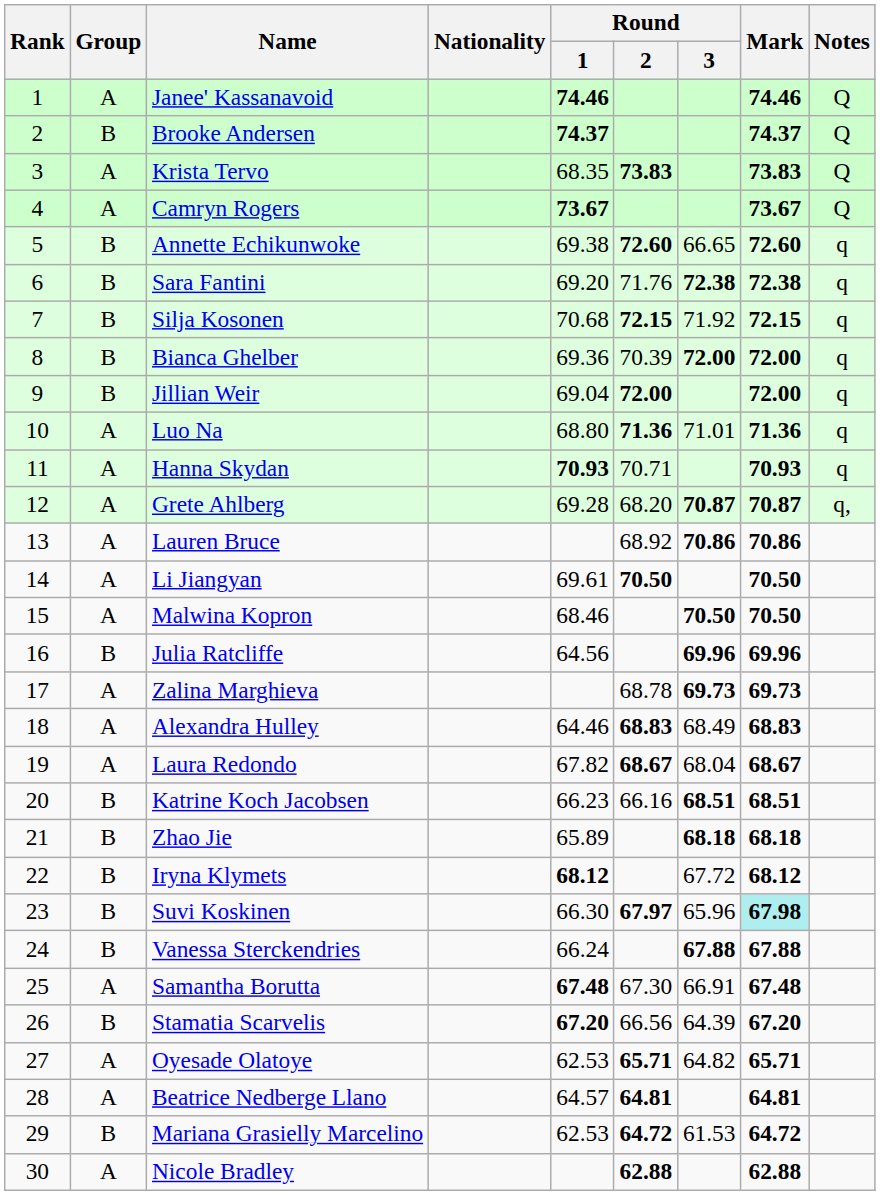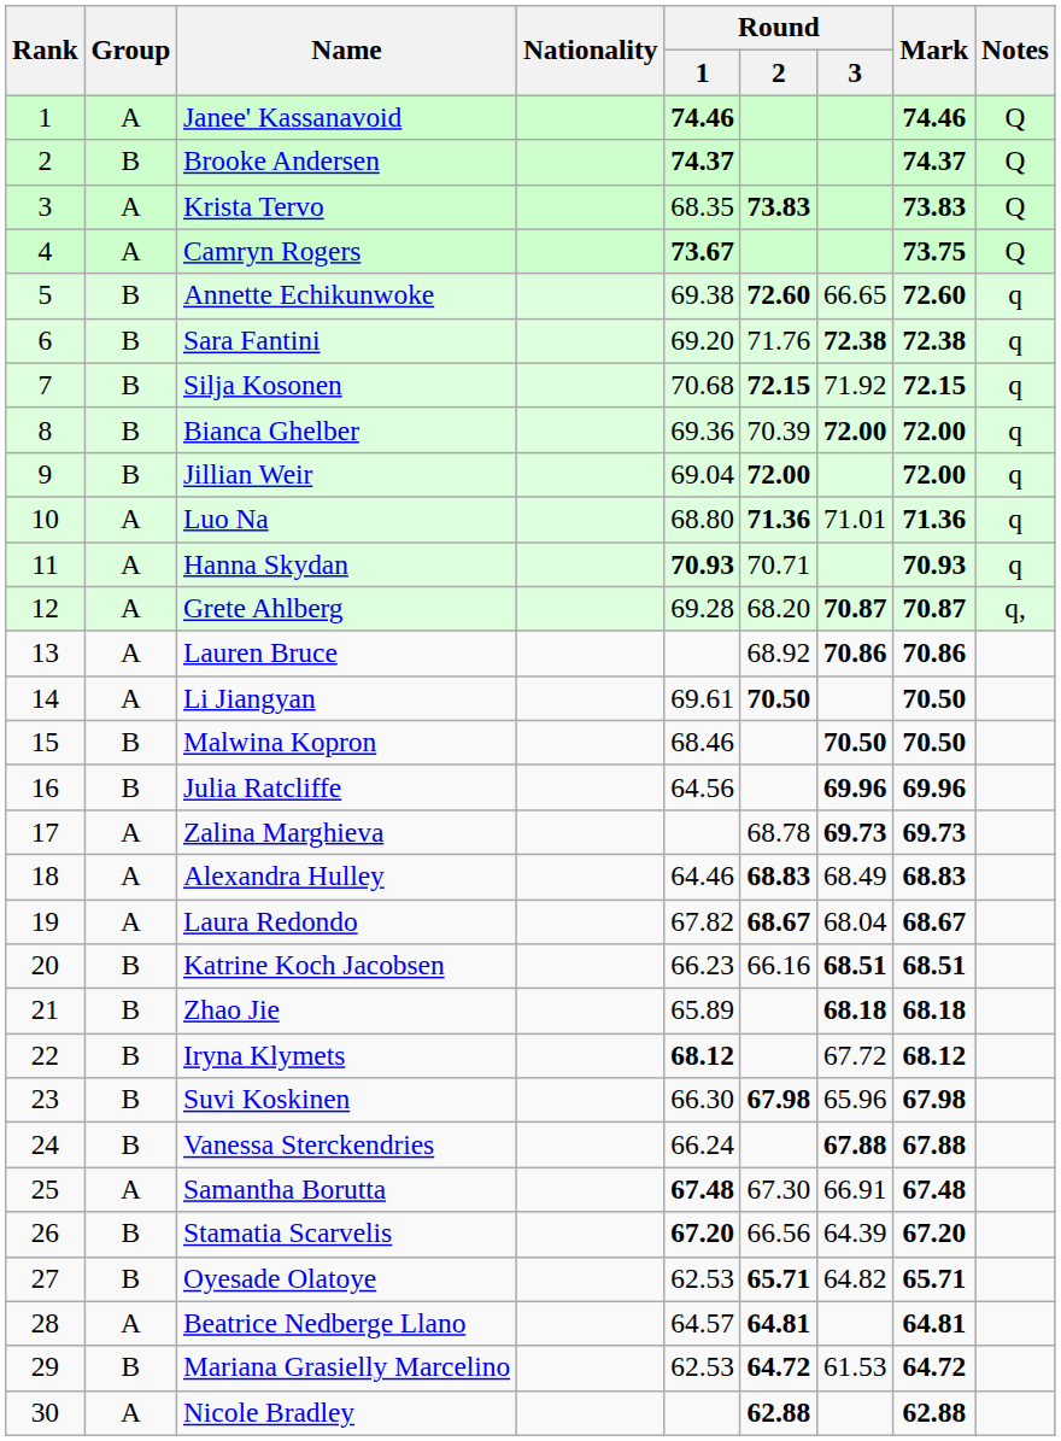 <table class="wikitable sortable" style="text-align:center">
 <tr>
 <th rowspan=2>Rank</th>
 <th rowspan=2>Group</th>
 <th rowspan=2>Name</th>
 <th rowspan=2>Nationality</th>
 <th colspan=3>Round</th>
 <th rowspan=2>Mark</th>
 <th rowspan=2>Notes</th>
 </tr>
 <tr>
 <th>1</th>
 <th>2</th>
 <th>3</th>
 </tr>
 <tr bgcolor=ccffcc>
 <td>1</td>
 <td>A</td>
 <td align=left><a href='#'>Janee' Kassanavoid</a></td>
 <td align=left></td>
 <td><strong>74.46</strong></td>
 <td></td>
 <td></td>
 <td><strong>74.46</strong></td>
 <td>Q</td>
 </tr>
 <tr bgcolor=ccffcc>
 <td>2</td>
 <td>B</td>
 <td align=left><a href='#'>Brooke Andersen</a></td>
 <td align=left></td>
 <td><strong>74.37</strong></td>
 <td></td>
 <td></td>
 <td><strong>74.37</strong></td>
 <td>Q</td>
 </tr>
 <tr bgcolor=ccffcc>
 <td>3</td>
 <td>A</td>
 <td align=left><a href='#'>Krista Tervo</a></td>
 <td align=left></td>
 <td>68.35</td>
 <td><strong>73.83</strong></td>
 <td></td>
 <td><strong>73.83</strong></td>
 <td>Q</td>
 </tr>
 <tr bgcolor=ccffcc>
 <td>4</td>
 <td>A</td>
 <td align=left><a href='#'>Camryn Rogers</a></td>
 <td align=left></td>
 <td><strong>73.67</strong></td>
 <td></td>
 <td></td>
-<td><strong>73.67</strong></td>
+<td><strong>73.75</strong></td>
 <td>Q</td>
 </tr>
 <tr bgcolor=ddffdd>
 <td>5</td>
 <td>B</td>
 <td align=left><a href='#'>Annette Echikunwoke</a></td>
 <td align=left></td>
 <td>69.38</td>
 <td><strong>72.60</strong></td>
 <td>66.65</td>
 <td><strong>72.60</strong></td>
 <td>q</td>
 </tr>
 <tr bgcolor=ddffdd>
 <td>6</td>
 <td>B</td>
 <td align=left><a href='#'>Sara Fantini</a></td>
 <td align=left></td>
 <td>69.20</td>
 <td>71.76</td>
 <td><strong>72.38</strong></td>
 <td><strong>72.38</strong></td>
 <td>q</td>
 </tr>
 <tr bgcolor=ddffdd>
 <td>7</td>
 <td>B</td>
 <td align=left><a href='#'>Silja Kosonen</a></td>
 <td align=left></td>
 <td>70.68</td>
 <td><strong>72.15</strong></td>
 <td>71.92</td>
 <td><strong>72.15</strong></td>
 <td>q</td>
 </tr>
 <tr bgcolor=ddffdd>
 <td>8</td>
 <td>B</td>
 <td align=left><a href='#'>Bianca Ghelber</a></td>
 <td align=left></td>
 <td>69.36</td>
 <td>70.39</td>
 <td><strong>72.00</strong></td>
 <td><strong>72.00</strong></td>
 <td>q</td>
 </tr>
 <tr bgcolor=ddffdd>
 <td>9</td>
 <td>B</td>
 <td align=left><a href='#'>Jillian Weir</a></td>
 <td align=left></td>
 <td>69.04</td>
 <td><strong>72.00</strong></td>
 <td></td>
 <td><strong>72.00</strong></td>
 <td>q</td>
 </tr>
 <tr bgcolor=ddffdd>
 <td>10</td>
 <td>A</td>
 <td align=left><a href='#'>Luo Na</a></td>
 <td align=left></td>
 <td>68.80</td>
 <td><strong>71.36</strong></td>
 <td>71.01</td>
 <td><strong>71.36</strong></td>
 <td>q</td>
 </tr>
 <tr bgcolor=ddffdd>
 <td>11</td>
 <td>A</td>
 <td align=left><a href='#'>Hanna Skydan</a></td>
 <td align=left></td>
 <td><strong>70.93</strong></td>
 <td>70.71</td>
 <td></td>
 <td><strong>70.93</strong></td>
 <td>q</td>
 </tr>
 <tr bgcolor=ddffdd>
 <td>12</td>
 <td>A</td>
 <td align=left><a href='#'>Grete Ahlberg</a></td>
 <td align=left></td>
 <td>69.28</td>
 <td>68.20</td>
 <td><strong>70.87</strong></td>
 <td><strong>70.87</strong></td>
 <td>q, </td>
 </tr>
 <tr>
 <td>13</td>
 <td>A</td>
 <td align=left><a href='#'>Lauren Bruce</a></td>
 <td align=left></td>
 <td></td>
 <td>68.92</td>
 <td><strong>70.86</strong></td>
 <td><strong>70.86</strong></td>
 <td></td>
 </tr>
 <tr>
 <td>14</td>
 <td>A</td>
 <td align=left><a href='#'>Li Jiangyan</a></td>
 <td align=left></td>
 <td>69.61</td>
 <td><strong>70.50</strong></td>
 <td></td>
 <td><strong>70.50</strong></td>
 <td></td>
 </tr>
 <tr>
 <td>15</td>
-<td>A</td>
+<td>B</td>
 <td align=left><a href='#'>Malwina Kopron</a></td>
 <td align=left></td>
 <td>68.46</td>
 <td></td>
 <td><strong>70.50</strong></td>
 <td><strong>70.50</strong></td>
 <td></td>
 </tr>
 <tr>
 <td>16</td>
 <td>B</td>
 <td align=left><a href='#'>Julia Ratcliffe</a></td>
 <td align=left></td>
 <td>64.56</td>
 <td></td>
 <td><strong>69.96</strong></td>
 <td><strong>69.96</strong></td>
 <td></td>
 </tr>
 <tr>
 <td>17</td>
 <td>A</td>
 <td align=left><a href='#'>Zalina Marghieva</a></td>
 <td align=left></td>
 <td></td>
 <td>68.78</td>
 <td><strong>69.73</strong></td>
 <td><strong>69.73</strong></td>
 <td></td>
 </tr>
 <tr>
 <td>18</td>
 <td>A</td>
 <td align=left><a href='#'>Alexandra Hulley</a></td>
 <td align=left></td>
 <td>64.46</td>
 <td><strong>68.83</strong></td>
 <td>68.49</td>
 <td><strong>68.83</strong></td>
 <td></td>
 </tr>
 <tr>
 <td>19</td>
 <td>A</td>
 <td align=left><a href='#'>Laura Redondo</a></td>
 <td align=left></td>
 <td>67.82</td>
 <td><strong>68.67</strong></td>
 <td>68.04</td>
 <td><strong>68.67</strong></td>
 <td></td>
 </tr>
 <tr>
 <td>20</td>
 <td>B</td>
 <td align=left><a href='#'>Katrine Koch Jacobsen</a></td>
 <td align=left></td>
 <td>66.23</td>
 <td>66.16</td>
 <td><strong>68.51</strong></td>
 <td><strong>68.51</strong></td>
 <td></td>
 </tr>
 <tr>
 <td>21</td>
 <td>B</td>
 <td align=left><a href='#'>Zhao Jie</a></td>
 <td align=left></td>
 <td>65.89</td>
 <td></td>
 <td><strong>68.18</strong></td>
 <td><strong>68.18</strong></td>
 <td></td>
 </tr>
 <tr>
 <td>22</td>
 <td>B</td>
 <td align=left><a href='#'>Iryna Klymets</a></td>
 <td align=left></td>
 <td><strong>68.12</strong></td>
 <td></td>
 <td>67.72</td>
 <td><strong>68.12</strong></td>
 <td></td>
 </tr>
 <tr>
 <td>23</td>
 <td>B</td>
 <td align=left><a href='#'>Suvi Koskinen</a></td>
 <td align=left></td>
 <td>66.30</td>
-<td><strong>67.97</strong></td>
+<td><strong>67.98</strong></td>
 <td>65.96</td>
-<td style="background: paleturquoise;"><strong>67.98</strong></td>
+<td><strong>67.98</strong></td>
 <td></td>
 </tr>
 <tr>
 <td>24</td>
 <td>B</td>
 <td align=left><a href='#'>Vanessa Sterckendries</a></td>
 <td align=left></td>
 <td>66.24</td>
 <td></td>
 <td><strong>67.88</strong></td>
 <td><strong>67.88</strong></td>
 <td></td>
 </tr>
 <tr>
 <td>25</td>
 <td>A</td>
 <td align=left><a href='#'>Samantha Borutta</a></td>
 <td align=left></td>
 <td><strong>67.48</strong></td>
 <td>67.30</td>
 <td>66.91</td>
 <td><strong>67.48</strong></td>
 <td></td>
 </tr>
 <tr>
 <td>26</td>
 <td>B</td>
 <td align=left><a href='#'>Stamatia Scarvelis</a></td>
 <td align=left></td>
 <td><strong>67.20</strong></td>
 <td>66.56</td>
 <td>64.39</td>
 <td><strong>67.20</strong></td>
 <td></td>
 </tr>
 <tr>
 <td>27</td>
-<td>A</td>
+<td>B</td>
 <td align=left><a href='#'>Oyesade Olatoye</a></td>
 <td align=left></td>
 <td>62.53</td>
 <td><strong>65.71</strong></td>
 <td>64.82</td>
 <td><strong>65.71</strong></td>
 <td></td>
 </tr>
 <tr>
 <td>28</td>
 <td>A</td>
 <td align=left><a href='#'>Beatrice Nedberge Llano</a></td>
 <td align=left></td>
 <td>64.57</td>
 <td><strong>64.81</strong></td>
 <td></td>
 <td><strong>64.81</strong></td>
 <td></td>
 </tr>
 <tr>
 <td>29</td>
 <td>B</td>
 <td align=left><a href='#'>Mariana Grasielly Marcelino</a></td>
 <td align=left></td>
 <td>62.53</td>
 <td><strong>64.72</strong></td>
 <td>61.53</td>
 <td><strong>64.72</strong></td>
 <td></td>
 </tr>
 <tr>
 <td>30</td>
 <td>A</td>
 <td align=left><a href='#'>Nicole Bradley</a></td>
 <td align=left></td>
 <td></td>
 <td><strong>62.88</strong></td>
 <td></td>
 <td><strong>62.88</strong></td>
 <td></td>
 </tr>
 </table>
